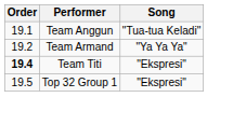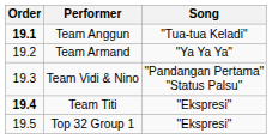 <table class="wikitable" style="text-align:center;">
 <tr>
 <th>Order</th>
 <th>Performer</th>
 <th>Song</th>
 </tr>
 <tr>
-<td>19.1</td>
+<td><strong>19.1</strong></td>
 <td>Team Anggun <br></td>
 <td>"Tua-tua Keladi"</td>
 </tr>
 <tr>
 <td>19.2</td>
 <td>Team Armand <br></td>
 <td>"Ya Ya Ya"</td>
+</tr>
+<tr>
+<td>19.3</td>
+<td>Team Vidi & Nino <br></td>
+<td>"Pandangan Pertama"<br>"Status Palsu"</td>
 </tr>
 <tr>
 <td><strong>19.4</strong></td>
 <td>Team Titi <br></td>
 <td>"Ekspresi"</td>
 </tr>
 <tr>
 <td>19.5</td>
 <td>Top 32 Group 1</td>
 <td>"Ekspresi"</td>
 </tr>
 </table>
